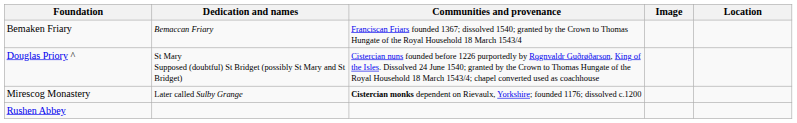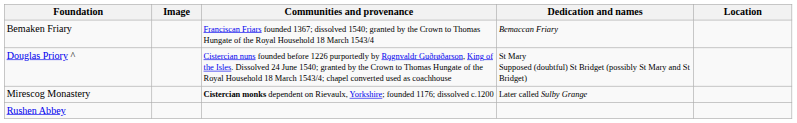 <table width=99% class="wikitable">
 <tr>
 <th width = 15%>Foundation</th>
+<th width = 5%>Image</th>
+<th width = 30%>Communities and provenance</th>
 <th width = 20%>Dedication and names</th>
-<th width = 30%>Communities and provenance</th>
-<th width = 5%>Image</th>
 <th width = 10%>Location</th>
 </tr>
 <tr valign=top>
 <td>Bemaken Friary</td>
+<td></td>
+<td><small><a href='#'>Franciscan Friars</a> founded 1367; dissolved 1540; granted by the Crown to Thomas Hungate of the Royal Household 18 March 1543/4</small></td>
 <td><small><em>Bemaccan Friary</em></small></td>
-<td><small><a href='#'>Franciscan Friars</a> founded 1367; dissolved 1540; granted by the Crown to Thomas Hungate of the Royal Household 18 March 1543/4</small></td>
-<td></td>
 <td></td>
 </tr>
 <tr valign=top>
 <td><a href='#'>Douglas Priory</a> ^</td>
+<td></td>
+<td><small><a href='#'>Cistercian nuns</a> founded before 1226 purportedly by <a href='#'>Rǫgnvaldr Guðrøðarson</a>, <a href='#'>King of the Isles</a>. Dissolved 24 June 1540; granted by the Crown to Thomas Hungate of the Royal Household 18 March 1543/4; chapel converted used as coachhouse</small></td>
 <td><small>St Mary<br>Supposed (doubtful) St Bridget (possibly St Mary and St Bridget)</small></td>
-<td><small><a href='#'>Cistercian nuns</a> founded before 1226 purportedly by <a href='#'>Rǫgnvaldr Guðrøðarson</a>, <a href='#'>King of the Isles</a>. Dissolved 24 June 1540; granted by the Crown to Thomas Hungate of the Royal Household 18 March 1543/4; chapel converted used as coachhouse</small></td>
-<td></td>
 <td><small></small></td>
 </tr>
 <tr valign=top>
 <td>Mirescog Monastery</td>
+<td></td>
+<td><small><strong>Cistercian monks</strong> dependent on Rievaulx, <a href='#'>Yorkshire</a>; founded 1176; dissolved c.1200</small></td>
 <td><small>Later called <em>Sulby Grange</em></small></td>
-<td><small><strong>Cistercian monks</strong> dependent on Rievaulx, <a href='#'>Yorkshire</a>; founded 1176; dissolved c.1200</small></td>
-<td></td>
 <td></td>
 </tr>
 <tr valign=top>
 <td><a href='#'>Rushen Abbey</a></td>
 <td></td>
 <td></td>
 <td></td>
 <td><small></small></td>
 </tr>
 </table>
